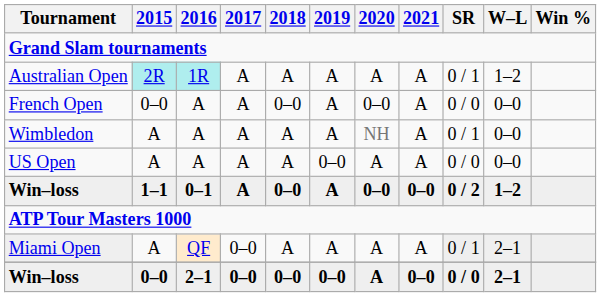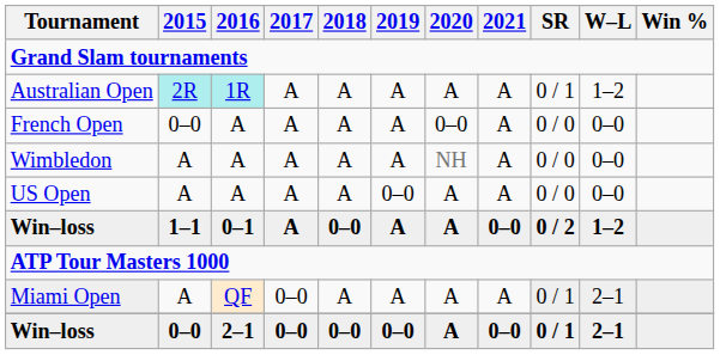 <table class=wikitable style=text-align:center>
 <tr>
 <th>Tournament</th>
 <th><a href='#'>2015</a></th>
 <th><a href='#'>2016</a></th>
 <th><a href='#'>2017</a></th>
 <th><a href='#'>2018</a></th>
 <th><a href='#'>2019</a></th>
 <th><a href='#'>2020</a></th>
 <th><a href='#'>2021</a></th>
 <th>SR</th>
 <th>W–L</th>
 <th>Win %</th>
 </tr>
 <tr>
 <td colspan=25 style=text-align:left><a href='#'><strong>Grand Slam tournaments</strong></a></td>
 </tr>
 <tr>
 <td align=left><a href='#'>Australian Open</a></td>
 <td bgcolor=afeeee><a href='#'>2R</a></td>
 <td bgcolor=afeeee><a href='#'>1R</a></td>
 <td>A</td>
 <td>A</td>
 <td>A</td>
 <td>A</td>
 <td>A</td>
 <td>0 / 1</td>
 <td>1–2</td>
 <td></td>
 </tr>
 <tr>
 <td align=left><a href='#'>French Open</a></td>
 <td>0–0</td>
 <td>A</td>
 <td>A</td>
-<td>0–0</td>
+<td>A</td>
 <td>A</td>
 <td>0–0</td>
 <td>A</td>
 <td>0 / 0</td>
 <td>0–0</td>
 <td></td>
 </tr>
 <tr>
 <td align=left><a href='#'>Wimbledon</a></td>
 <td>A</td>
 <td>A</td>
 <td>A</td>
 <td>A</td>
 <td>A</td>
 <td style=color:#767676>NH</td>
 <td>A</td>
-<td>0 / 1</td>
+<td>0 / 0</td>
 <td>0–0</td>
 <td></td>
 </tr>
 <tr>
 <td align=left><a href='#'>US Open</a></td>
 <td>A</td>
 <td>A</td>
 <td>A</td>
 <td>A</td>
 <td>0–0</td>
 <td>A</td>
 <td>A</td>
 <td>0 / 0</td>
 <td>0–0</td>
 <td></td>
 </tr>
 <tr style=font-weight:bold;background:#efefef>
 <td style=text-align:left>Win–loss</td>
 <td>1–1</td>
 <td>0–1</td>
 <td>A</td>
 <td>0–0</td>
 <td>A</td>
-<td>0–0</td>
+<td>A</td>
 <td>0–0</td>
 <td>0 / 2</td>
 <td>1–2</td>
 <td></td>
 </tr>
 <tr>
 <td colspan=25 style=text-align:left><strong><a href='#'>ATP Tour Masters 1000</a></strong></td>
 </tr>
 <tr>
 <td bgcolor=efefef align=left><a href='#'>Miami Open</a></td>
 <td>A</td>
 <td bgcolor=ffebcd><a href='#'>QF</a></td>
 <td>0–0</td>
 <td>A</td>
 <td>A</td>
 <td>A</td>
 <td>A</td>
 <td bgcolor=efefef>0 / 1</td>
 <td bgcolor=efefef>2–1</td>
 <td bgcolor=efefef></td>
 </tr>
 <tr>
 </tr>
 <tr style=font-weight:bold;background:#efefef>
 <td style=text-align:left>Win–loss</td>
 <td>0–0</td>
 <td>2–1</td>
 <td>0–0</td>
 <td>0–0</td>
 <td>0–0</td>
 <td>A</td>
 <td>0–0</td>
-<td>0 / 0</td>
+<td>0 / 1</td>
 <td>2–1</td>
 <td></td>
 </tr>
 </table>
